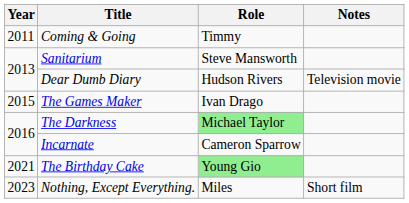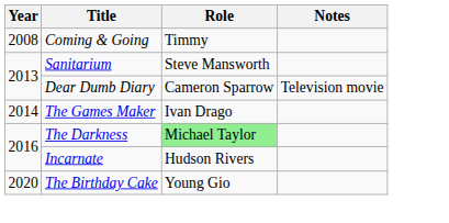 <table class="wikitable sortable">
 <tr>
 <th>Year</th>
 <th>Title</th>
 <th>Role</th>
 <th class="unsortable">Notes</th>
 </tr>
 <tr>
-<td>2011</td>
+<td>2008</td>
 <td><em>Coming & Going</em></td>
 <td>Timmy</td>
 <td></td>
 </tr>
 <tr>
 <td rowspan="2">2013</td>
 <td><em><a href='#'>Sanitarium</a></em></td>
 <td>Steve Mansworth</td>
 <td></td>
 </tr>
 <tr>
 <td><em>Dear Dumb Diary</em></td>
-<td>Hudson Rivers</td>
+<td>Cameron Sparrow</td>
 <td>Television movie</td>
 </tr>
 <tr>
-<td>2015</td>
+<td>2014</td>
 <td data-sort-value="Games Maker, The"><em><a href='#'>The Games Maker</a></em></td>
 <td>Ivan Drago</td>
 <td></td>
 </tr>
 <tr>
 <td rowspan=2>2016</td>
 <td data-sort-value="Darkness, The"><em><a href='#'>The Darkness</a></em></td>
 <td style="background: lightgreen;">Michael Taylor</td>
 <td></td>
 </tr>
 <tr>
 <td><em><a href='#'>Incarnate</a></em></td>
-<td>Cameron Sparrow</td>
+<td>Hudson Rivers</td>
 <td></td>
 </tr>
 <tr>
-<td>2021</td>
+<td>2020</td>
 <td data-sort-value="Birthday Cake, The"><em><a href='#'>The Birthday Cake</a></em></td>
-<td style="background: lightgreen;">Young Gio</td>
+<td>Young Gio</td>
 <td></td>
 </tr>
-<tr>
-<td>2023</td>
-<td><em>Nothing, Except Everything.</em></td>
-<td>Miles</td>
-<td>Short film</td>
-</tr>
 </table>
